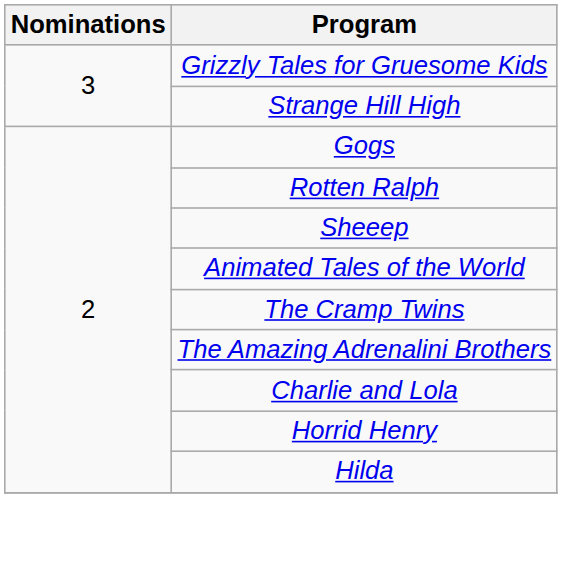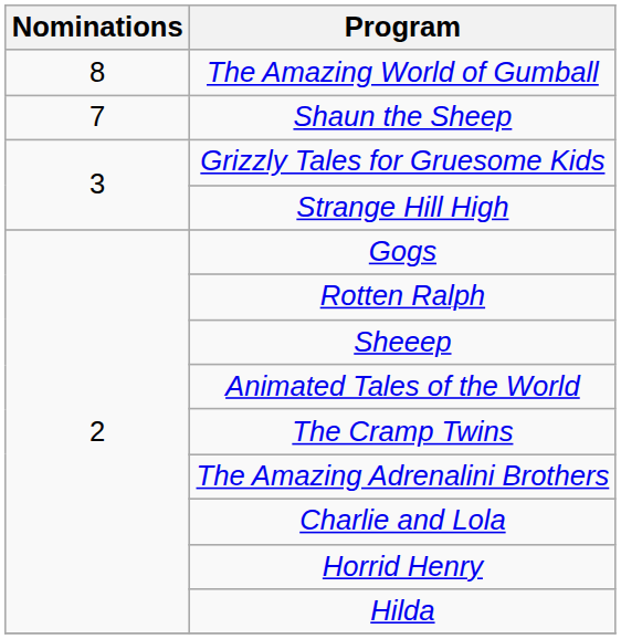 <table class="wikitable" style="text-align:center;">
 <tr>
 <th scope="col" style="width:55px;">Nominations</th>
 <th scope="col" style="text-align:center;">Program</th>
+</tr>
+<tr>
+<td style="text-align:center;">8</td>
+<td><em><a href='#'>The Amazing World of Gumball</a></em></td>
+</tr>
+<tr>
+<td style="text-align:center;">7</td>
+<td><em><a href='#'>Shaun the Sheep</a></em></td>
 </tr>
 <tr>
 <td rowspan="2" style="text-align:center;">3</td>
 <td><em><a href='#'>Grizzly Tales for Gruesome Kids</a></em></td>
 </tr>
 <tr>
 <td><em><a href='#'>Strange Hill High</a></em></td>
 </tr>
 <tr>
 <td rowspan="9" style="text-align:center;">2</td>
 <td><em><a href='#'>Gogs</a></em></td>
 </tr>
 <tr>
 <td><em><a href='#'>Rotten Ralph</a></em></td>
 </tr>
 <tr>
 <td><em><a href='#'>Sheeep</a></em></td>
 </tr>
 <tr>
 <td><em><a href='#'>Animated Tales of the World</a></em></td>
 </tr>
 <tr>
 <td><em><a href='#'>The Cramp Twins</a></em></td>
 </tr>
 <tr>
 <td><em><a href='#'>The Amazing Adrenalini Brothers</a></em></td>
 </tr>
 <tr>
 <td><em><a href='#'>Charlie and Lola</a></em></td>
 </tr>
 <tr>
 <td><em><a href='#'>Horrid Henry</a></em></td>
 </tr>
 <tr>
 <td><em><a href='#'>Hilda</a></em></td>
 </tr>
 <tr>
 </tr>
 </table>
